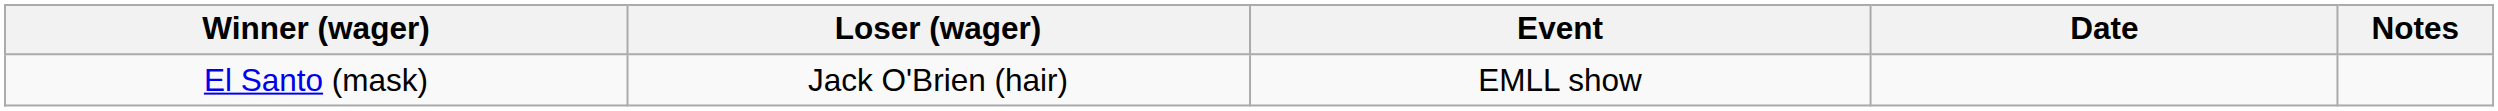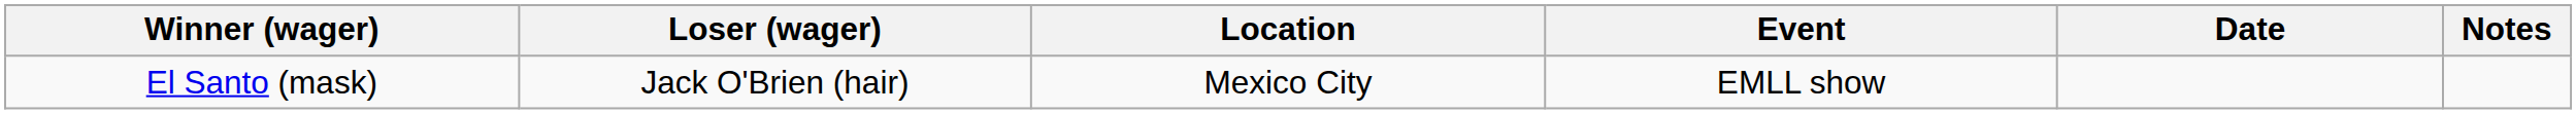 <table class="wikitable sortable" width=100%  style="text-align: center">
 <tr>
 <th width=20% scope="col">Winner (wager)</th>
 <th width=20% scope="col">Loser (wager)</th>
+<th width=20% scope="col">Location</th>
 <th width=20% scope="col">Event</th>
 <th width=15% scope="col">Date</th>
 <th class="unsortable" width=5% scope="col">Notes</th>
 </tr>
 <tr>
 <td><a href='#'>El Santo</a> (mask)</td>
 <td>Jack O'Brien (hair)</td>
+<td>Mexico City</td>
 <td>EMLL show</td>
 <td></td>
 <td></td>
 </tr>
 </table>
